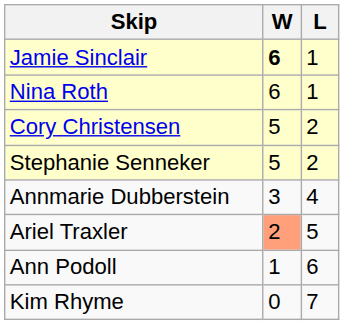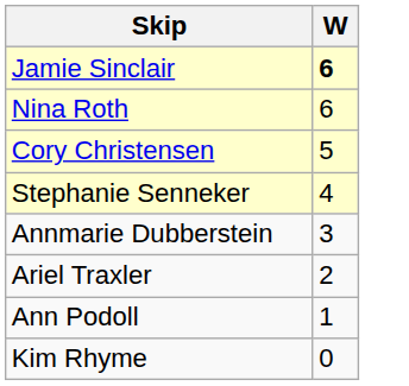 <table class="wikitable">
 <tr>
 <th width="180">Skip</th>
 <th width="20">W</th>
-<th width="20">L</th>
 </tr>
 <tr bgcolor="#ffffcc">
 <td> <a href='#'>Jamie Sinclair</a></td>
 <td><strong>6</strong></td>
-<td>1</td>
 </tr>
 <tr bgcolor="#ffffcc">
 <td> <a href='#'>Nina Roth</a></td>
 <td>6</td>
-<td>1</td>
 </tr>
 <tr bgcolor="#ffffcc">
 <td> <a href='#'>Cory Christensen</a></td>
 <td>5</td>
-<td>2</td>
 </tr>
 <tr bgcolor="#ffffcc">
 <td> Stephanie Senneker</td>
-<td>5</td>
-<td>2</td>
+<td>4</td>
 </tr>
 <tr>
 <td> Annmarie Dubberstein</td>
 <td>3</td>
-<td>4</td>
 </tr>
 <tr>
 <td> Ariel Traxler</td>
-<td style="background: lightsalmon;">2</td>
-<td>5</td>
+<td>2</td>
 </tr>
 <tr>
 <td> Ann Podoll</td>
 <td>1</td>
-<td>6</td>
 </tr>
 <tr>
 <td> Kim Rhyme</td>
 <td>0</td>
-<td>7</td>
 </tr>
 </table>
